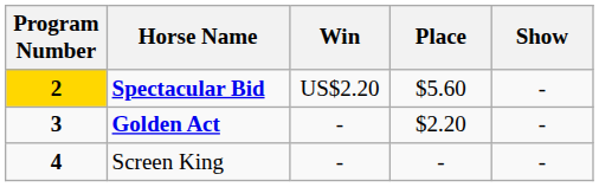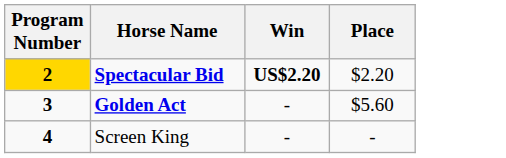 <table class="wikitable sortable" style="font-size:90%">
 <tr>
 <th width="58px">Program <br> Number</th>
 <th width="110px">Horse Name <br></th>
 <th width="58px">Win <br></th>
 <th width="58px">Place <br></th>
-<th width="58px">Show <br></th>
 </tr>
 <tr>
 <td align=center style="background: gold;"><strong>2</strong></td>
 <td><strong><a href='#'>Spectacular Bid</a></strong></td>
-<td align=center>US$2.20</td>
-<td align=center>$5.60</td>
-<td align=center>-</td>
+<td align=center><strong>US$2.20</strong></td>
+<td align=center>$2.20</td>
 </tr>
 <tr>
 <td align=center><strong>3</strong></td>
 <td><strong><a href='#'>Golden Act</a></strong></td>
 <td align=center>-</td>
-<td align=center>$2.20</td>
-<td align=center>-</td>
+<td align=center>$5.60</td>
 </tr>
 <tr>
 <td align=center><strong>4</strong></td>
 <td>Screen King</td>
 <td align=center>-</td>
 <td align=center>-</td>
-<td align=center>-</td>
 </tr>
 </table>
